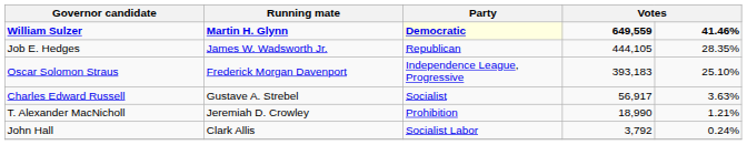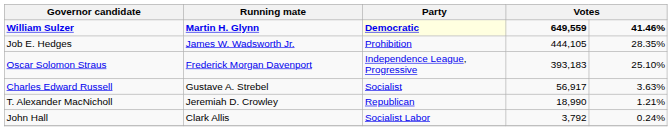 <table class=wikitable>
 <tr bgcolor=lightgrey>
 <th width="20%">Governor candidate</th>
 <th width="20%">Running mate</th>
 <th width="16%">Party</th>
 <th width="18%" colspan="2">Votes</th>
 </tr>
 <tr>
 <td><strong><a href='#'>William Sulzer</a></strong></td>
 <td><strong><a href='#'>Martin H. Glynn</a></strong></td>
 <td style="background: lightyellow;"><strong><a href='#'>Democratic</a></strong></td>
 <td align="right"><strong>649,559</strong></td>
 <td align="right"><strong>41.46%</strong></td>
 </tr>
 <tr>
 <td>Job E. Hedges</td>
 <td><a href='#'>James W. Wadsworth Jr.</a></td>
-<td><a href='#'>Republican</a></td>
+<td><a href='#'>Prohibition</a></td>
 <td align="right">444,105</td>
 <td align="right">28.35%</td>
 </tr>
 <tr>
 <td><a href='#'>Oscar Solomon Straus</a></td>
 <td><a href='#'>Frederick Morgan Davenport</a></td>
 <td><a href='#'>Independence League</a>, <br> <a href='#'>Progressive</a></td>
 <td align="right">393,183</td>
 <td align="right">25.10%</td>
 </tr>
 <tr>
 <td><a href='#'>Charles Edward Russell</a></td>
 <td>Gustave A. Strebel</td>
 <td><a href='#'>Socialist</a></td>
 <td align="right">56,917</td>
 <td align="right">3.63%</td>
 </tr>
 <tr>
 <td>T. Alexander MacNicholl</td>
 <td>Jeremiah D. Crowley</td>
-<td><a href='#'>Prohibition</a></td>
+<td><a href='#'>Republican</a></td>
 <td align="right">18,990</td>
 <td align="right">1.21%</td>
 </tr>
 <tr>
 <td>John Hall</td>
 <td>Clark Allis</td>
 <td><a href='#'>Socialist Labor</a></td>
 <td align="right">3,792</td>
 <td align="right">0.24%</td>
 </tr>
 <tr>
 </tr>
 </table>
